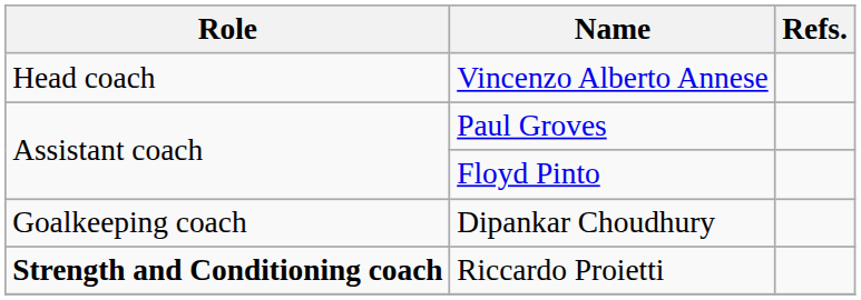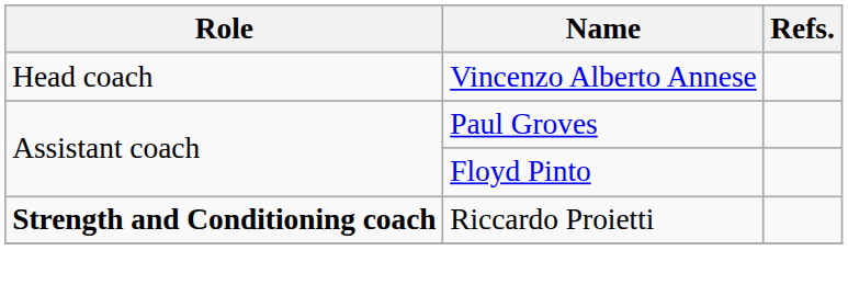 <table class="wikitable" "margin-left:1em;float:center">
 <tr>
 <th>Role</th>
 <th>Name</th>
 <th>Refs.</th>
 </tr>
 <tr>
 <td>Head coach</td>
 <td> <a href='#'>Vincenzo Alberto Annese</a></td>
 <td></td>
 </tr>
 <tr>
 <td rowspan="2">Assistant coach</td>
 <td> <a href='#'>Paul Groves</a></td>
 <td></td>
 </tr>
 <tr>
 <td> <a href='#'>Floyd Pinto</a></td>
 <td></td>
 </tr>
 <tr>
-<td>Goalkeeping coach</td>
-<td> Dipankar Choudhury</td>
-<td></td>
-</tr>
-<tr>
 <td><strong>Strength and Conditioning coach</strong></td>
 <td> Riccardo Proietti</td>
 <td></td>
 </tr>
 <tr>
 </tr>
 </table>
